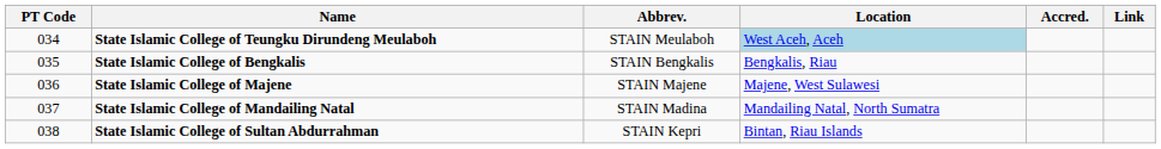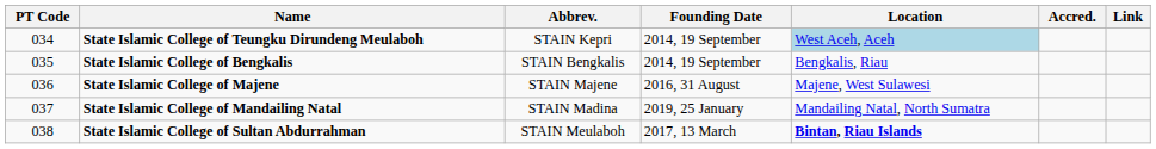 <table class="wikitable sortable" style="width:100%;">
 <tr>
 <th>PT Code<br></th>
 <th>Name</th>
 <th>Abbrev.</th>
+<th>Founding Date</th>
 <th>Location</th>
 <th>Accred.</th>
 <th class="unsortable">Link</th>
 </tr>
 <tr>
 <td style="text-align:center;">034</td>
 <td><strong>State Islamic College of Teungku Dirundeng Meulaboh</strong><br></td>
-<td style="text-align:center;">STAIN Meulaboh</td>
+<td style="text-align:center;">STAIN Kepri</td>
+<td>2014, 19 September</td>
 <td style="background: lightblue;"><a href='#'>West Aceh</a>, <a href='#'>Aceh</a></td>
 <td style="text-align:center;"></td>
 <td style="text-align:center;"></td>
 </tr>
 <tr>
 <td style="text-align:center;">035</td>
 <td><strong>State Islamic College of Bengkalis</strong><br></td>
 <td style="text-align:center;">STAIN Bengkalis</td>
+<td>2014, 19 September</td>
 <td><a href='#'>Bengkalis</a>, <a href='#'>Riau</a></td>
 <td style="text-align:center;"></td>
 <td style="text-align:center;"></td>
 </tr>
 <tr>
 <td style="text-align:center;">036</td>
 <td><strong>State Islamic College of Majene</strong><br></td>
 <td style="text-align:center;">STAIN Majene</td>
+<td>2016, 31 August</td>
 <td><a href='#'>Majene</a>, <a href='#'>West Sulawesi</a></td>
 <td style="text-align:center;"></td>
 <td style="text-align:center;"></td>
 </tr>
 <tr>
 <td style="text-align:center;">037</td>
 <td><strong>State Islamic College of Mandailing Natal</strong><br></td>
 <td style="text-align:center;">STAIN Madina</td>
+<td>2019, 25 January</td>
 <td><a href='#'>Mandailing Natal</a>, <a href='#'>North Sumatra</a></td>
 <td style="text-align:center;"></td>
 <td style="text-align:center;"></td>
 </tr>
 <tr>
 <td style="text-align:center;">038</td>
 <td><strong>State Islamic College of Sultan Abdurrahman</strong><br></td>
-<td style="text-align:center;">STAIN Kepri</td>
-<td><a href='#'>Bintan</a>, <a href='#'>Riau Islands</a></td>
+<td style="text-align:center;">STAIN Meulaboh</td>
+<td>2017, 13 March</td>
+<td><strong><a href='#'>Bintan</a>, <a href='#'>Riau Islands</a></strong></td>
 <td style="text-align:center;"></td>
 <td style="text-align:center;"></td>
 </tr>
 </table>
